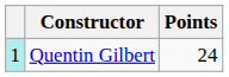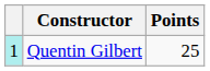 <table class="wikitable" style="font-size: 90%;">
 <tr>
 <th></th>
 <th>Constructor</th>
 <th>Points</th>
 </tr>
 <tr>
 <td align="center" style="background: paleturquoise;">1</td>
 <td> <a href='#'>Quentin Gilbert</a></td>
-<td align="right">24</td>
+<td align="right">25</td>
 </tr>
 </table>
